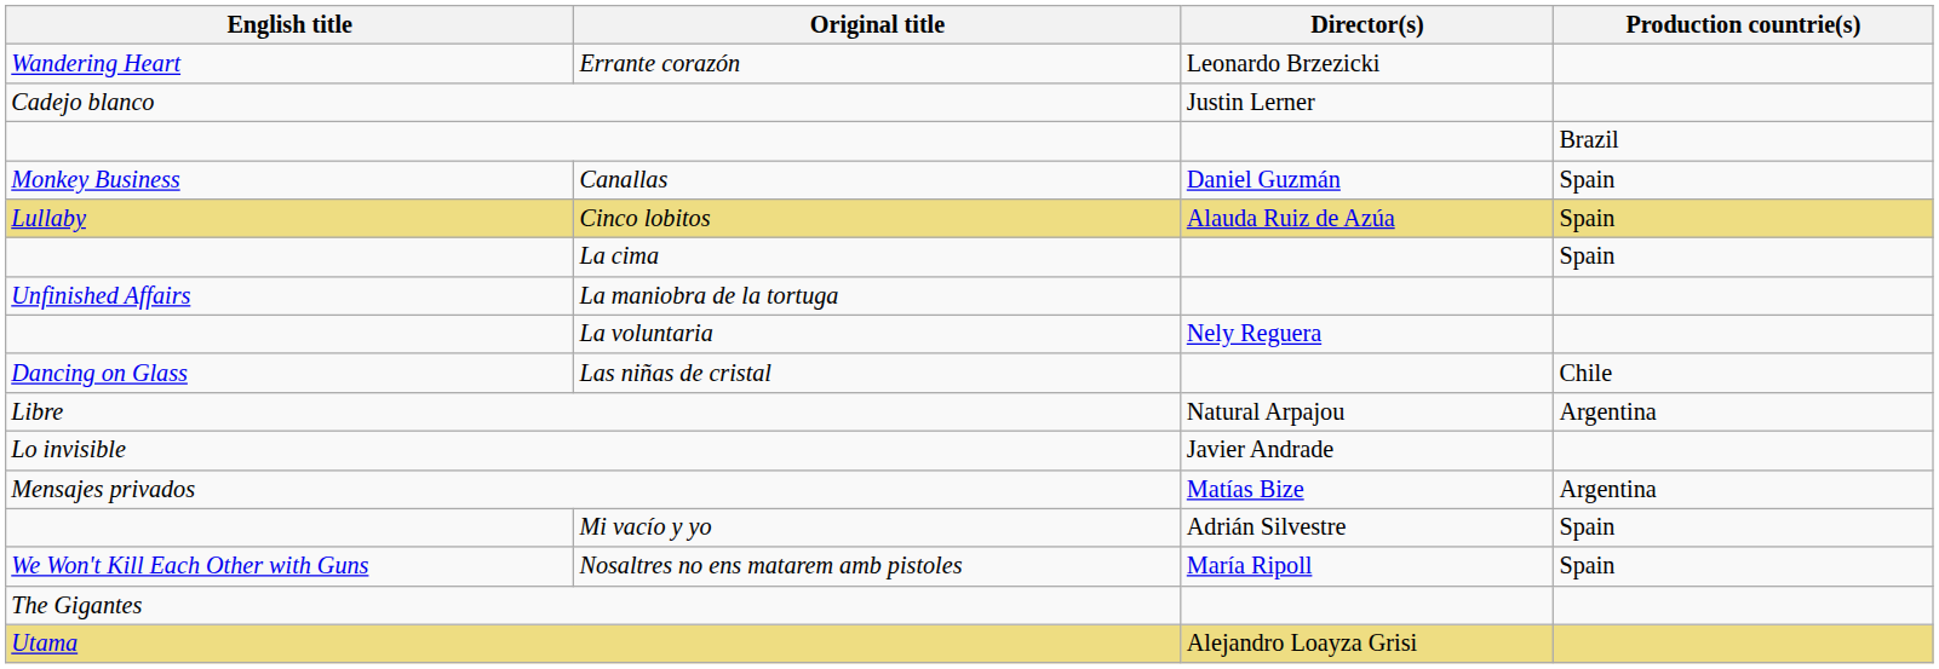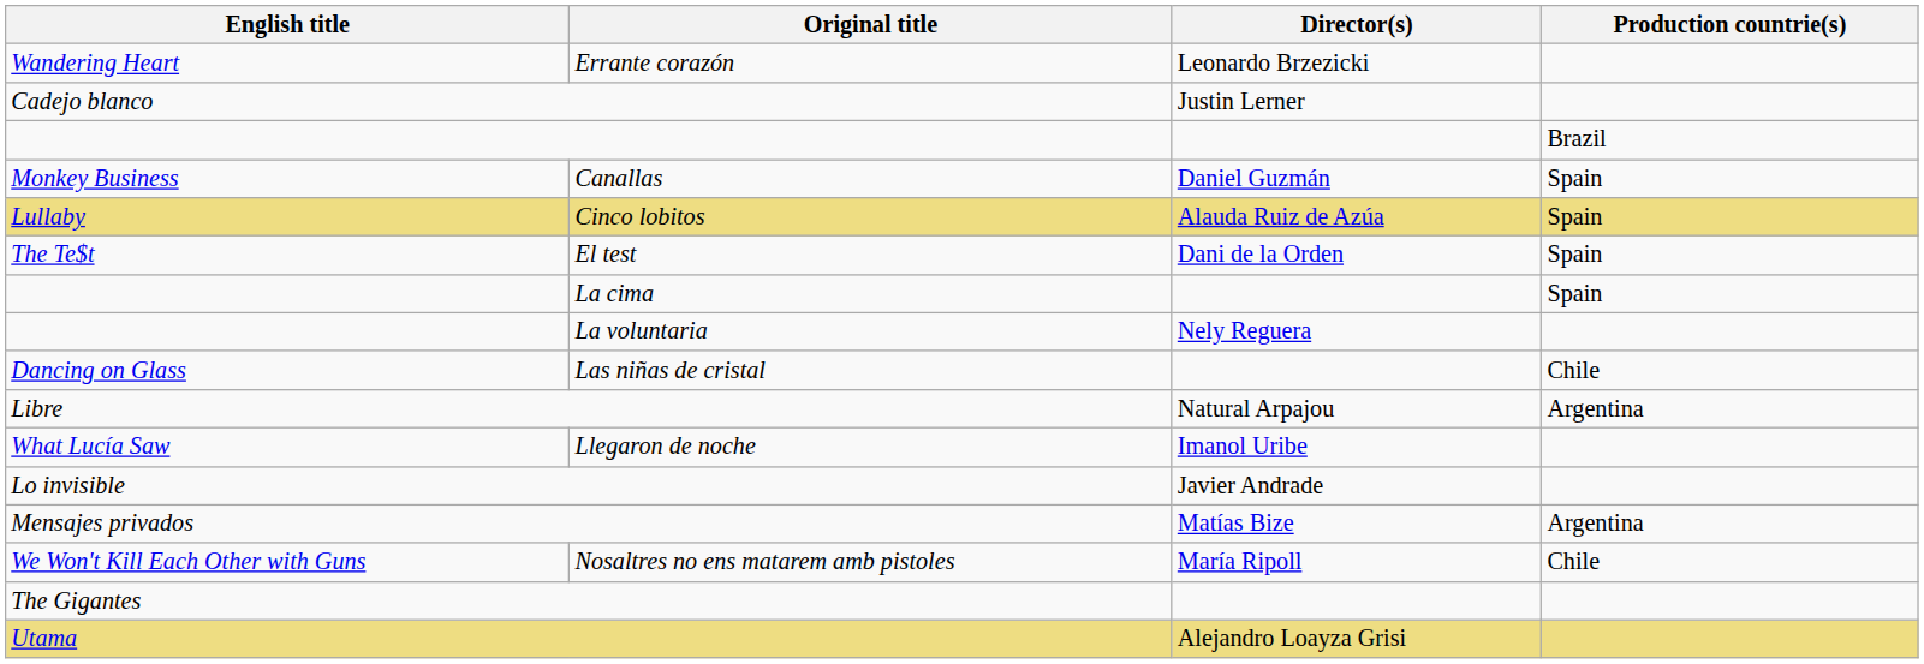 <table class="sortable wikitable" style="width:100%; margin-bottom:4px" cellpadding="5">
 <tr>
 <th scope="col">English title</th>
 <th scope="col">Original title</th>
 <th scope="col">Director(s)</th>
 <th scope="col">Production countrie(s)</th>
 </tr>
 <tr>
 <td><em><a href='#'>Wandering Heart</a></em></td>
 <td><em>Errante corazón</em></td>
 <td>Leonardo Brzezicki</td>
 <td></td>
 </tr>
 <tr>
 <td colspan = "2"><em>Cadejo blanco</em></td>
 <td>Justin Lerner</td>
 <td></td>
 </tr>
 <tr>
 <td colspan = "2"><em></em></td>
 <td></td>
 <td>Brazil</td>
 </tr>
 <tr>
 <td><em><a href='#'>Monkey Business</a></em></td>
 <td><em>Canallas</em></td>
 <td><a href='#'>Daniel Guzmán</a></td>
 <td>Spain</td>
 </tr>
 <tr style="background:#EEDD82">
 <td><em><a href='#'>Lullaby</a></em></td>
 <td><em>Cinco lobitos</em></td>
 <td><a href='#'>Alauda Ruiz de Azúa</a></td>
 <td>Spain</td>
 </tr>
 <tr>
+<td><em><a href='#'>The Te$t</a></em></td>
+<td><em>El test</em></td>
+<td><a href='#'>Dani de la Orden</a></td>
+<td>Spain</td>
+</tr>
+<tr>
 <td><em></em></td>
 <td><em>La cima</em></td>
 <td></td>
 <td>Spain</td>
-</tr>
-<tr>
-<td><em><a href='#'>Unfinished Affairs</a></em></td>
-<td><em>La maniobra de la tortuga</em></td>
-<td></td>
-<td></td>
 </tr>
 <tr>
 <td><em></em></td>
 <td><em>La voluntaria</em></td>
 <td><a href='#'>Nely Reguera</a></td>
 <td></td>
 </tr>
 <tr>
 <td><em><a href='#'>Dancing on Glass</a></em></td>
 <td><em>Las niñas de cristal</em></td>
 <td></td>
 <td>Chile</td>
 </tr>
 <tr>
 <td colspan = "2"><em>Libre</em></td>
 <td>Natural Arpajou</td>
 <td>Argentina</td>
 </tr>
 <tr>
+<td><em><a href='#'>What Lucía Saw</a></em></td>
+<td><em>Llegaron de noche</em></td>
+<td><a href='#'>Imanol Uribe</a></td>
+<td></td>
+</tr>
+<tr>
 <td colspan = "2"><em>Lo invisible</em></td>
 <td>Javier Andrade</td>
 <td></td>
 </tr>
 <tr>
 <td colspan = "2"><em>Mensajes privados</em></td>
 <td><a href='#'>Matías Bize</a></td>
 <td>Argentina</td>
 </tr>
 <tr>
-<td><em></em></td>
-<td><em>Mi vacío y yo</em></td>
-<td>Adrián Silvestre</td>
-<td>Spain</td>
-</tr>
-<tr>
 <td><em><a href='#'>We Won't Kill Each Other with Guns</a></em></td>
 <td><em>Nosaltres no ens matarem amb pistoles</em></td>
 <td><a href='#'>María Ripoll</a></td>
-<td>Spain</td>
+<td>Chile</td>
 </tr>
 <tr>
 <td colspan = "2"><em>The Gigantes</em></td>
 <td></td>
 <td></td>
 </tr>
 <tr style="background:#EEDD82">
 <td colspan = "2"><em><a href='#'>Utama</a></em></td>
 <td>Alejandro Loayza Grisi</td>
 <td></td>
 </tr>
 </table>
